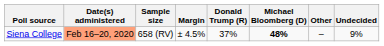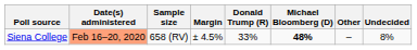 <table class="wikitable" style="font-size:90%;text-align:center;">
 <tr valign=bottom style="font-size:90%;">
 <th>Poll source</th>
 <th>Date(s)<br>administered</th>
 <th>Sample<br>size</th>
 <th>Margin<br></th>
 <th>Donald<br>Trump (R)</th>
 <th>Michael<br>Bloomberg (D)</th>
 <th>Other</th>
 <th>Undecided</th>
 </tr>
 <tr>
 <td style="text-align:left;"><a href='#'>Siena College</a></td>
 <td style="background: lightsalmon;">Feb 16–20, 2020</td>
 <td>658 (RV)</td>
 <td>± 4.5%</td>
-<td>37%</td>
+<td>33%</td>
 <td><strong>48%</strong></td>
 <td>–</td>
-<td>9%</td>
+<td>8%</td>
 </tr>
 </table>
